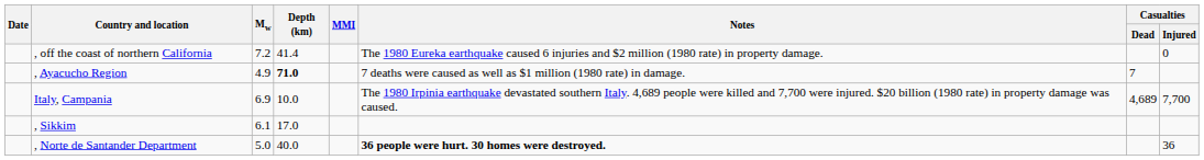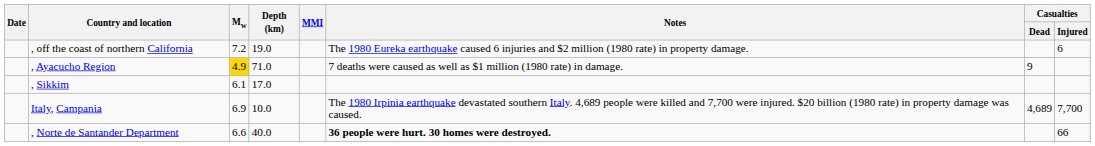 <table class="wikitable sortable sort-under" style="border:1px black; margin-left:1em;">
 <tr>
 <th rowspan="2"><small>Date</small></th>
 <th rowspan="2" style="width: 280px"><small>Country and location</small></th>
 <th rowspan="2"><small>M<sub>w</sub></small></th>
 <th rowspan="2"><small>Depth (km)</small></th>
 <th rowspan="2"><small><a href='#'>MMI</a></small></th>
 <th rowspan="2" class="unsortable"><small>Notes</small></th>
 <th colspan="2"><small>Casualties</small></th>
 </tr>
 <tr>
 <th><small>Dead</small></th>
 <th><small>Injured</small></th>
 </tr>
 <tr>
 <td></td>
 <td>, off the coast of northern <a href='#'>California</a></td>
 <td>7.2</td>
-<td>41.4</td>
+<td>19.0</td>
 <td></td>
 <td>The <a href='#'>1980 Eureka earthquake</a> caused 6 injuries and $2 million (1980 rate) in property damage.</td>
 <td></td>
-<td>0</td>
+<td>6</td>
 </tr>
 <tr>
 <td></td>
 <td>, <a href='#'>Ayacucho Region</a></td>
-<td>4.9</td>
-<td><strong>71.0</strong></td>
+<td style="background: gold;">4.9</td>
+<td>71.0</td>
 <td></td>
 <td>7 deaths were caused as well as $1 million (1980 rate) in damage.</td>
-<td>7</td>
+<td>9</td>
+<td></td>
+</tr>
+<tr>
+<td></td>
+<td>, <a href='#'>Sikkim</a></td>
+<td>6.1</td>
+<td>17.0</td>
+<td></td>
+<td></td>
+<td></td>
 <td></td>
 </tr>
 <tr>
 <td></td>
 <td> <a href='#'>Italy</a>, <a href='#'>Campania</a></td>
 <td>6.9</td>
 <td>10.0</td>
 <td></td>
 <td>The <a href='#'>1980 Irpinia earthquake</a> devastated southern <a href='#'>Italy</a>. 4,689 people were killed and 7,700 were injured. $20 billion (1980 rate) in property damage was caused.</td>
 <td>4,689</td>
 <td>7,700</td>
 </tr>
 <tr>
 <td></td>
-<td>, <a href='#'>Sikkim</a></td>
-<td>6.1</td>
-<td>17.0</td>
-<td></td>
-<td></td>
-<td></td>
-<td></td>
-</tr>
-<tr>
-<td></td>
 <td>, <a href='#'>Norte de Santander Department</a></td>
-<td>5.0</td>
+<td>6.6</td>
 <td>40.0</td>
 <td></td>
 <td><strong>36 people were hurt. 30 homes were destroyed.</strong></td>
 <td></td>
-<td>36</td>
+<td>66</td>
 </tr>
 </table>
